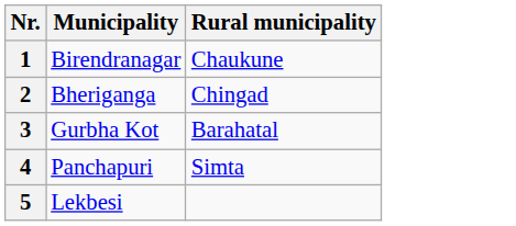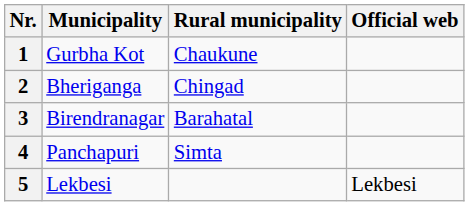 <table class="wikitable">
 <tr>
 <th>Nr.</th>
 <th>Municipality</th>
 <th>Rural municipality</th>
+<th>Official web</th>
 </tr>
 <tr>
 <th>1</th>
-<td><a href='#'>Birendranagar</a></td>
+<td><a href='#'>Gurbha Kot</a></td>
 <td><a href='#'>Chaukune</a></td>
+<td> </td>
 </tr>
 <tr>
 <th>2</th>
 <td><a href='#'>Bheriganga</a></td>
 <td><a href='#'>Chingad</a></td>
+<td> </td>
 </tr>
 <tr>
 <th>3</th>
-<td><a href='#'>Gurbha Kot</a></td>
+<td><a href='#'>Birendranagar</a></td>
 <td><a href='#'>Barahatal</a></td>
+<td> </td>
 </tr>
 <tr>
 <th>4</th>
 <td><a href='#'>Panchapuri</a></td>
 <td><a href='#'>Simta</a></td>
+<td> </td>
 </tr>
 <tr>
 <th>5</th>
 <td><a href='#'>Lekbesi</a></td>
 <td></td>
+<td>Lekbesi</td>
 </tr>
 </table>
